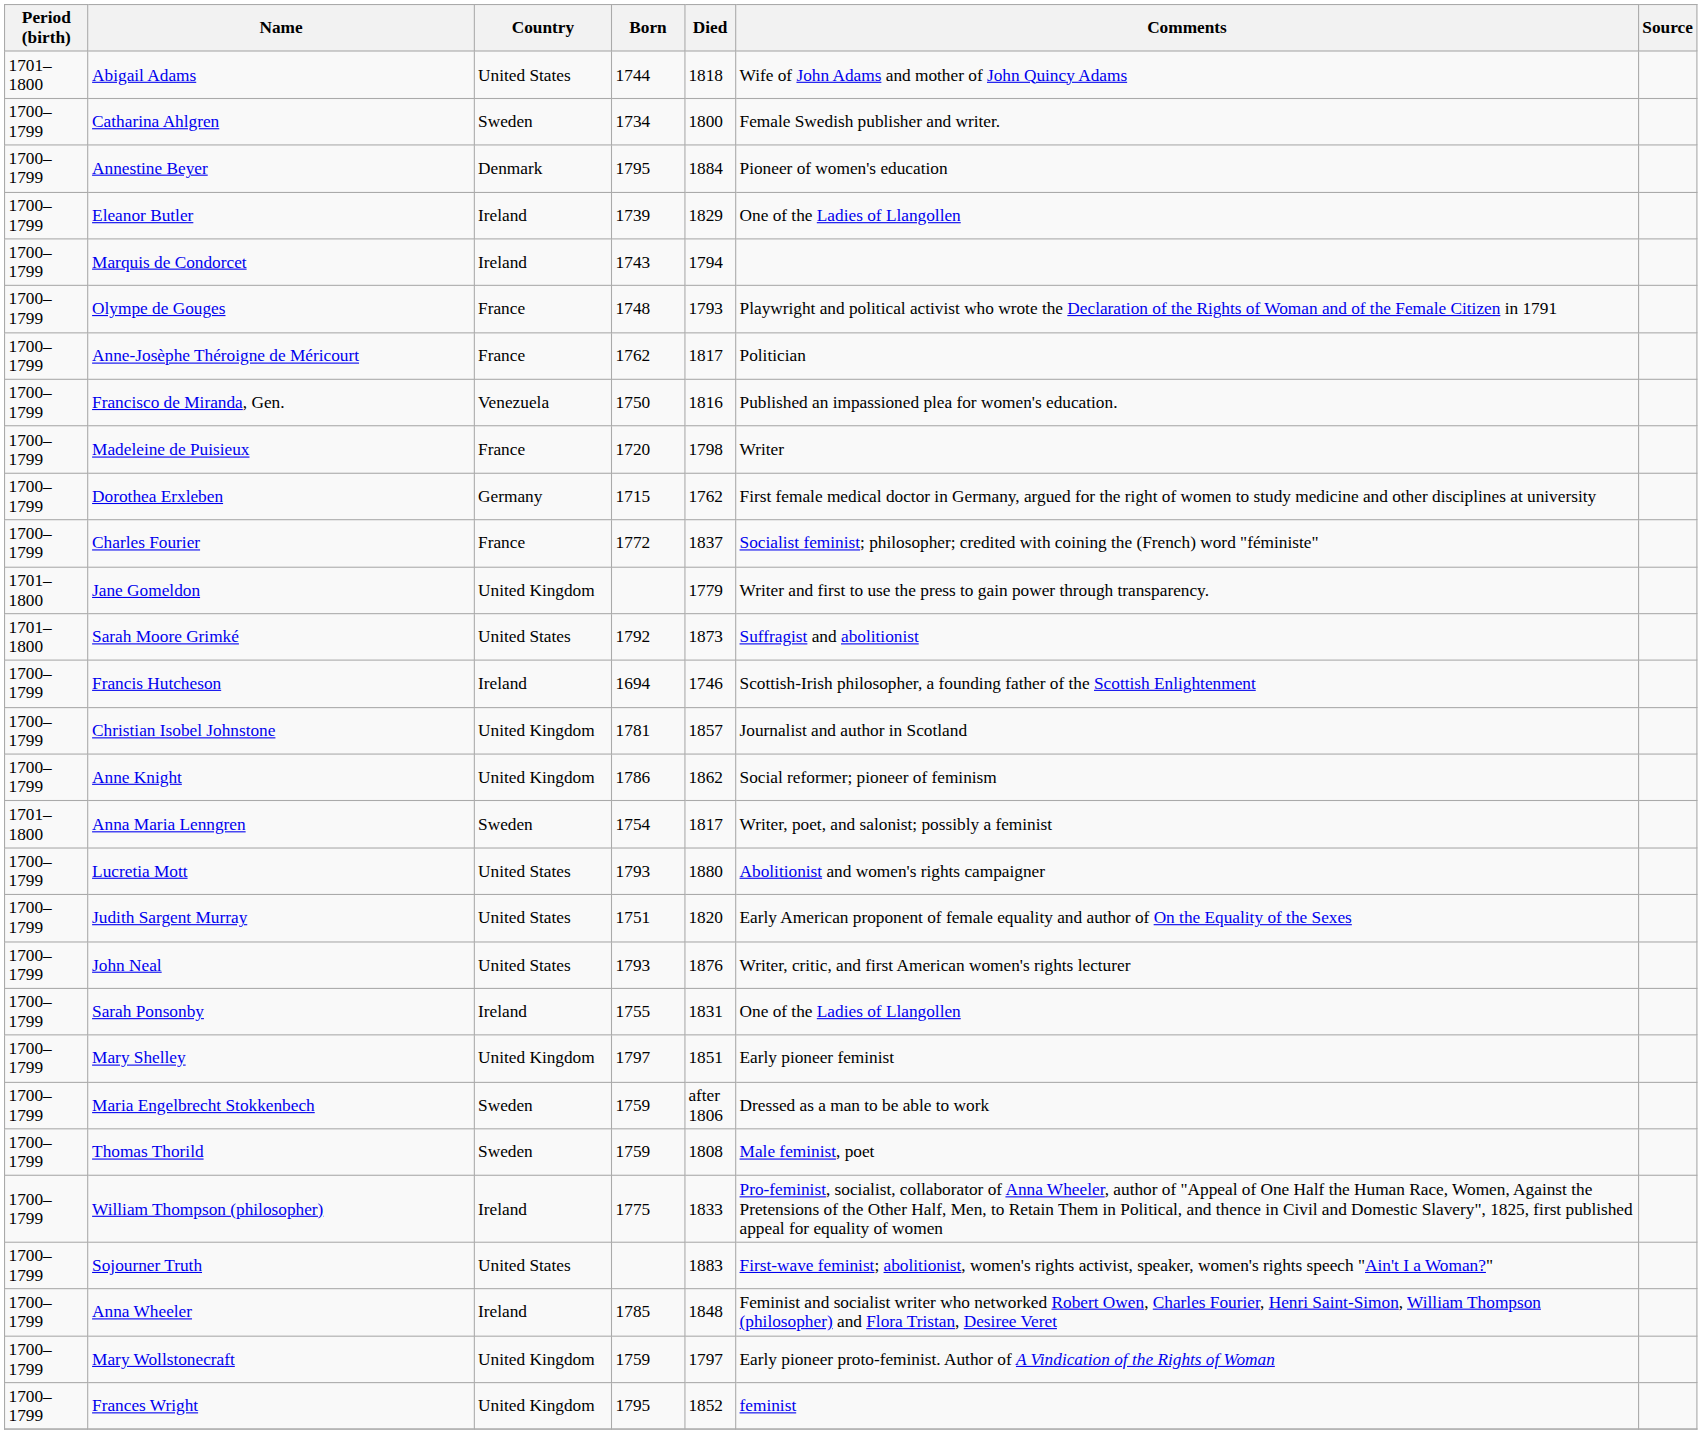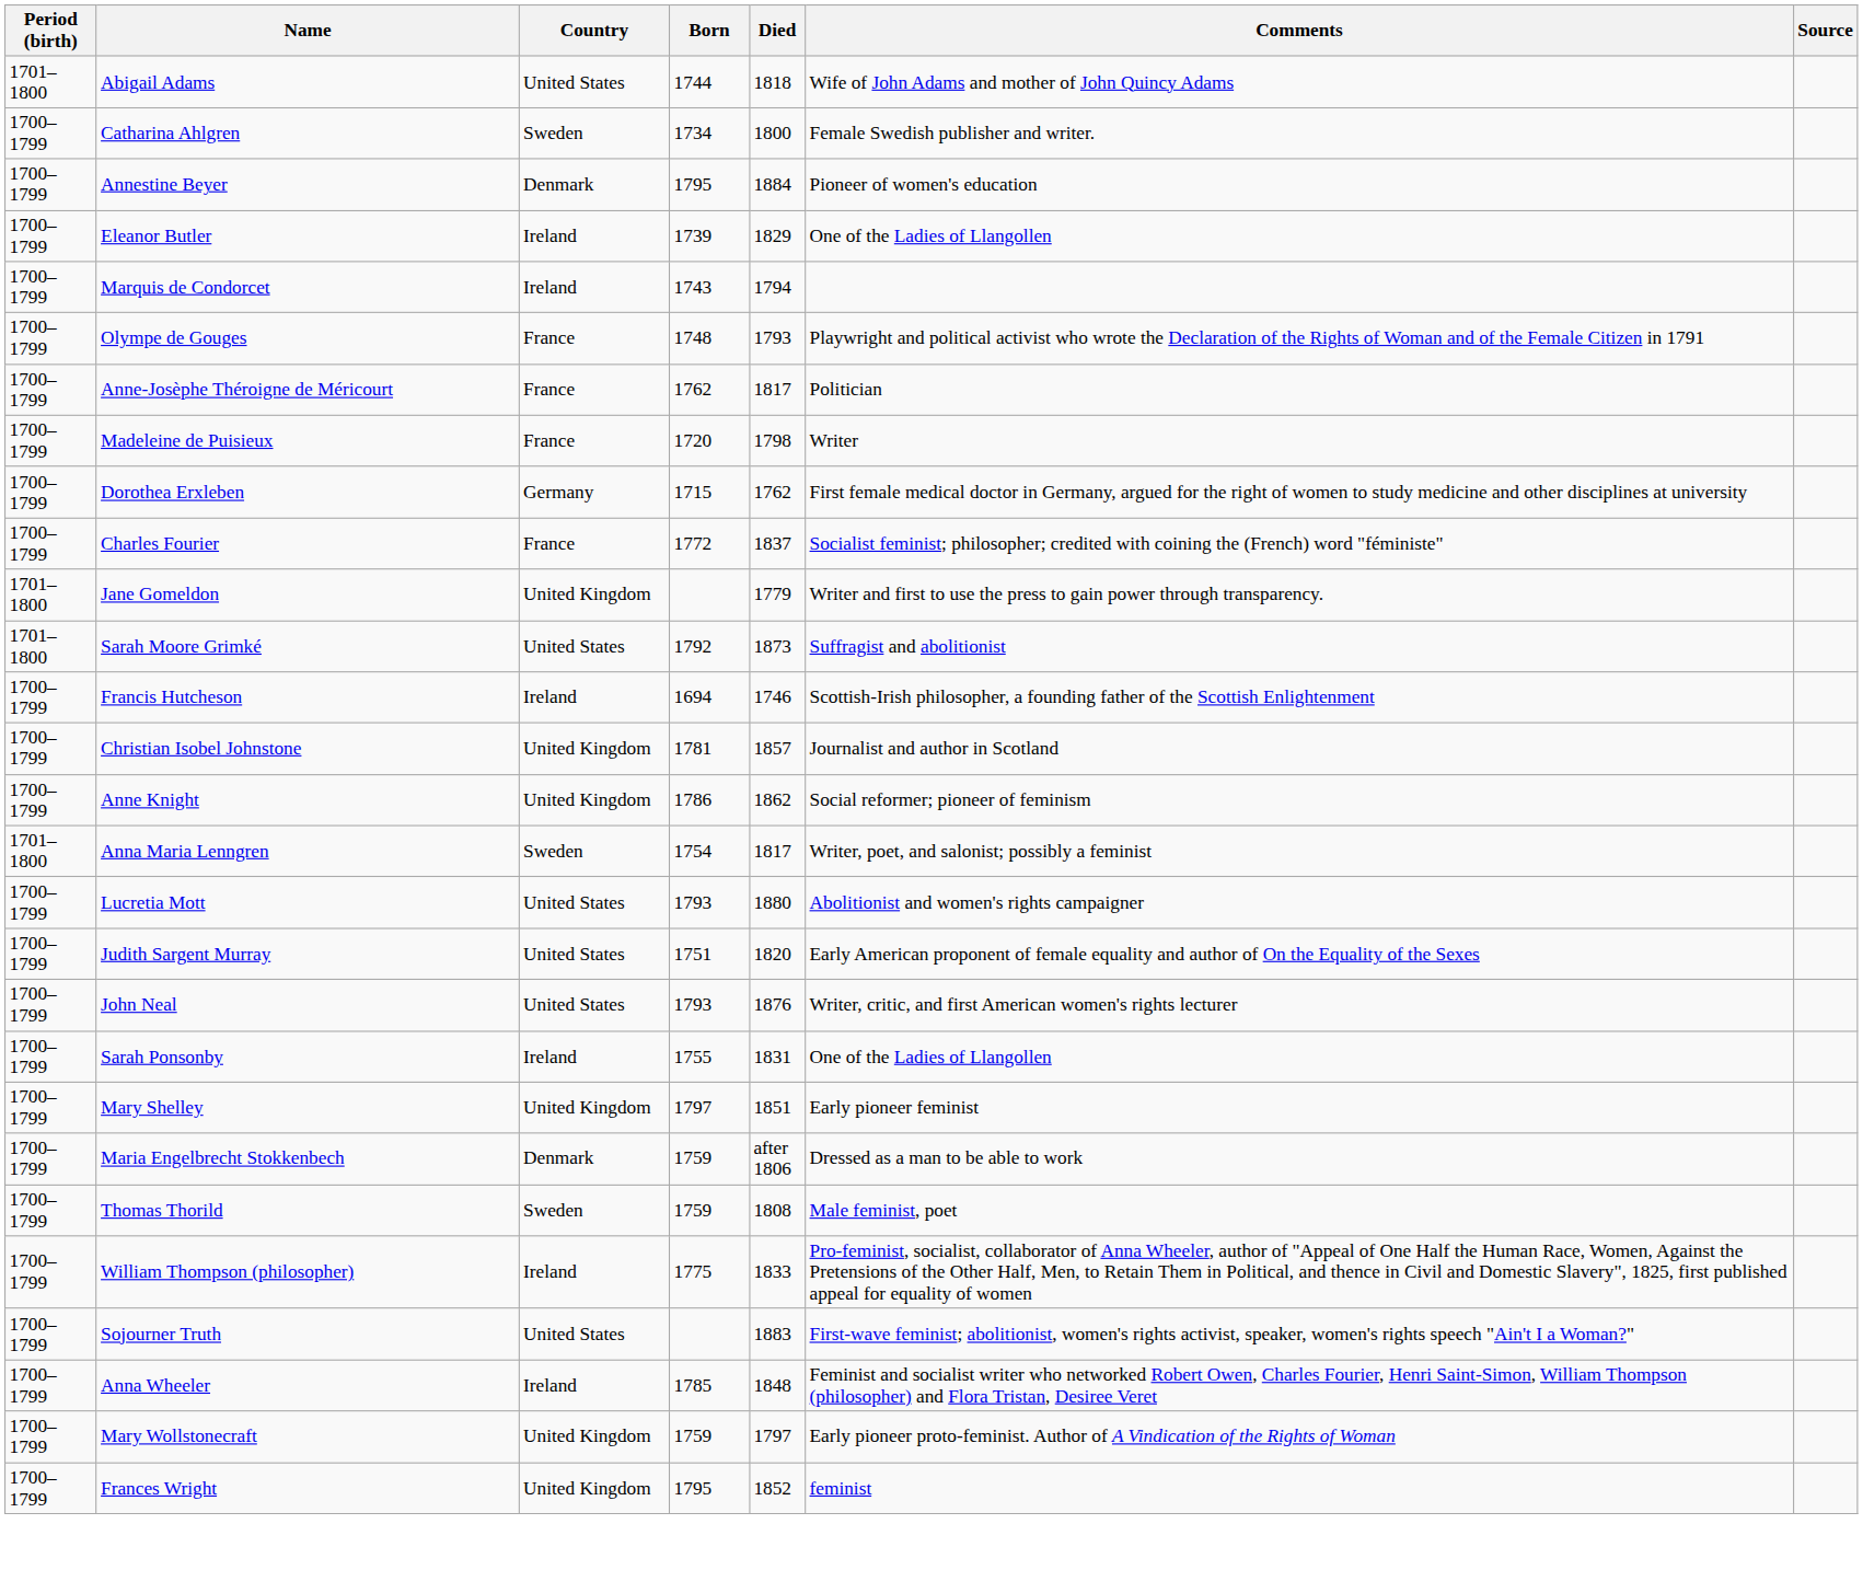 <table class="wikitable sortable plainrowheaders">
 <tr>
 <th width="70">Period (birth)</th>
 <th width="350">Name</th>
 <th width="120">Country</th>
 <th width="60">Born</th>
 <th width="40">Died</th>
 <th class=width="600px">Comments</th>
 <th class=width="20px">Source</th>
 </tr>
 <tr>
 <td>1701–1800</td>
 <td data-sort-value="Adams, Abigail"><a href='#'>Abigail Adams</a></td>
 <td>United States</td>
 <td>1744</td>
 <td>1818</td>
 <td>Wife of <a href='#'>John Adams</a> and mother of <a href='#'>John Quincy Adams</a></td>
 <td></td>
 </tr>
 <tr>
 <td>1700–1799</td>
 <td data-sort-value="Ahlgren, Catharina"><a href='#'>Catharina Ahlgren</a></td>
 <td>Sweden</td>
 <td>1734</td>
 <td>1800</td>
 <td>Female Swedish publisher and writer.</td>
 <td></td>
 </tr>
 <tr>
 <td>1700–1799</td>
 <td data-sort-value="Beyer, Annestine"><a href='#'>Annestine Beyer</a></td>
 <td>Denmark</td>
 <td>1795</td>
 <td>1884</td>
 <td>Pioneer of women's education</td>
 <td></td>
 </tr>
 <tr>
 <td>1700–1799</td>
 <td data-sort-value="Butler, Eleanor"><a href='#'>Eleanor Butler</a></td>
 <td>Ireland</td>
 <td>1739</td>
 <td>1829</td>
 <td>One of the <a href='#'>Ladies of Llangollen</a></td>
 <td></td>
 </tr>
 <tr>
 <td>1700–1799</td>
 <td data-sort-value="de Condorcet, Marquis"><a href='#'>Marquis de Condorcet</a></td>
 <td>Ireland</td>
 <td>1743</td>
 <td>1794</td>
 <td></td>
 <td></td>
 </tr>
 <tr>
 <td>1700–1799</td>
 <td data-sort-value="de Gouges, Olympe"><a href='#'>Olympe de Gouges</a></td>
 <td>France</td>
 <td>1748</td>
 <td>1793</td>
 <td>Playwright and political activist who wrote the <a href='#'>Declaration of the Rights of Woman and of the Female Citizen</a> in 1791</td>
 <td></td>
 </tr>
 <tr>
 <td>1700–1799</td>
 <td data-sort-value="de Méricourt, Anne-Josèphe Théroigne"><a href='#'>Anne-Josèphe Théroigne de Méricourt</a></td>
 <td>France</td>
 <td>1762</td>
 <td>1817</td>
 <td>Politician</td>
-<td></td>
-</tr>
-<tr>
-<td>1700–1799</td>
-<td data-sort-value="de Miranda, Francisco"><a href='#'>Francisco de Miranda</a>, Gen.</td>
-<td>Venezuela</td>
-<td>1750</td>
-<td>1816</td>
-<td>Published an impassioned plea for women's education.</td>
 <td></td>
 </tr>
 <tr>
 <td>1700–1799</td>
 <td data-sort-value="de Puisieux, Madeleine"><a href='#'>Madeleine de Puisieux</a></td>
 <td>France</td>
 <td>1720</td>
 <td>1798</td>
 <td>Writer</td>
 <td></td>
 </tr>
 <tr>
 <td>1700–1799</td>
 <td data-sort-value="Erxleben, Dorothea"><a href='#'>Dorothea Erxleben</a></td>
 <td>Germany</td>
 <td>1715</td>
 <td>1762</td>
 <td>First female medical doctor in Germany, argued for the right of women to study medicine and other disciplines at university</td>
 <td></td>
 </tr>
 <tr>
 <td>1700–1799</td>
 <td data-sort-value="Fourier, Charles"><a href='#'>Charles Fourier</a></td>
 <td>France</td>
 <td>1772</td>
 <td>1837</td>
 <td><a href='#'>Socialist feminist</a>; philosopher; credited with coining the (French) word "féministe"</td>
 <td></td>
 </tr>
 <tr>
 <td>1701–1800</td>
 <td data-sort-value="Gomeldon, Jane"><a href='#'>Jane Gomeldon</a></td>
 <td>United Kingdom</td>
 <td data-sort-value="1720"></td>
 <td>1779</td>
 <td>Writer and first to use the press to gain power through transparency.</td>
 <td></td>
 </tr>
 <tr>
 <td>1701–1800</td>
 <td data-sort-value="Grimké, Sarah Moore"><a href='#'>Sarah Moore Grimké</a></td>
 <td>United States</td>
 <td>1792</td>
 <td>1873</td>
 <td><a href='#'>Suffragist</a> and <a href='#'>abolitionist</a></td>
 <td></td>
 </tr>
 <tr>
 <td>1700–1799</td>
 <td data-sort-value="Hutcheson, Francis"><a href='#'>Francis Hutcheson</a></td>
 <td>Ireland</td>
 <td>1694</td>
 <td>1746</td>
 <td>Scottish-Irish philosopher, a founding father of the <a href='#'>Scottish Enlightenment</a></td>
 <td></td>
 </tr>
 <tr>
 <td>1700–1799</td>
 <td data-sort-value="Johnstone, Christian Isobel"><a href='#'>Christian Isobel Johnstone</a></td>
 <td>United Kingdom</td>
 <td>1781</td>
 <td>1857</td>
 <td>Journalist and author in Scotland</td>
 <td></td>
 </tr>
 <tr>
 <td>1700–1799</td>
 <td data-sort-value="Knight, Anne"><a href='#'>Anne Knight</a></td>
 <td>United Kingdom</td>
 <td>1786</td>
 <td>1862</td>
 <td>Social reformer; pioneer of feminism</td>
 <td></td>
 </tr>
 <tr>
 <td>1701–1800</td>
 <td data-sort-value="Lenngren, Anna Maria"><a href='#'>Anna Maria Lenngren</a></td>
 <td>Sweden</td>
 <td>1754</td>
 <td>1817</td>
 <td>Writer, poet, and salonist; possibly a feminist</td>
 <td></td>
 </tr>
 <tr>
 <td>1700–1799</td>
 <td data-sort-value="Mott, Lucretia"><a href='#'>Lucretia Mott</a></td>
 <td>United States</td>
 <td>1793</td>
 <td>1880</td>
 <td><a href='#'>Abolitionist</a> and women's rights campaigner</td>
 <td></td>
 </tr>
 <tr>
 <td>1700–1799</td>
 <td data-sort-value="Murray, Judith Sargent"><a href='#'>Judith Sargent Murray</a></td>
 <td>United States</td>
 <td>1751</td>
 <td>1820</td>
 <td>Early American proponent of female equality and author of <a href='#'>On the Equality of the Sexes</a></td>
 <td></td>
 </tr>
 <tr>
 <td>1700–1799</td>
 <td data-sort-value="Neal, John"><a href='#'>John Neal</a></td>
 <td>United States</td>
 <td>1793</td>
 <td>1876</td>
 <td>Writer, critic, and first American women's rights lecturer</td>
 <td></td>
 </tr>
 <tr>
 <td>1700–1799</td>
 <td data-sort-value="Ponsonby, Sarah"><a href='#'>Sarah Ponsonby</a></td>
 <td>Ireland</td>
 <td>1755</td>
 <td>1831</td>
 <td>One of the <a href='#'>Ladies of Llangollen</a></td>
 <td></td>
 </tr>
 <tr>
 <td>1700–1799</td>
 <td data-sort-value="Shelley, Mary"><a href='#'>Mary Shelley</a></td>
 <td>United Kingdom</td>
 <td>1797</td>
 <td>1851</td>
 <td>Early pioneer feminist</td>
 <td></td>
 </tr>
 <tr>
 <td>1700–1799</td>
 <td data-sort-value="Stokkenbech, Maria Engelbrecht"><a href='#'>Maria Engelbrecht Stokkenbech</a></td>
-<td>Sweden</td>
+<td>Denmark</td>
 <td>1759</td>
 <td>after 1806</td>
 <td>Dressed as a man to be able to work</td>
 <td></td>
 </tr>
 <tr>
 <td>1700–1799</td>
 <td data-sort-value="Thorild, Thomas"><a href='#'>Thomas Thorild</a></td>
 <td>Sweden</td>
 <td>1759</td>
 <td>1808</td>
 <td><a href='#'>Male feminist</a>, poet</td>
 <td></td>
 </tr>
 <tr>
 <td>1700–1799</td>
 <td data-sort-value="Thompson, William"><a href='#'>William Thompson (philosopher)</a></td>
 <td>Ireland</td>
 <td>1775</td>
 <td>1833</td>
 <td><a href='#'>Pro-feminist</a>, socialist, collaborator of <a href='#'>Anna Wheeler</a>, author of "Appeal of One Half the Human Race, Women, Against the Pretensions of the Other Half, Men, to Retain Them in Political, and thence in Civil and Domestic Slavery", 1825, first published appeal for equality of women</td>
 <td></td>
 </tr>
 <tr>
 <td>1700–1799</td>
 <td data-sort-value="Truth, Sojourner"><a href='#'>Sojourner Truth</a></td>
 <td>United States</td>
 <td data-sort-value="1797"></td>
 <td>1883</td>
 <td><a href='#'>First-wave feminist</a>; <a href='#'>abolitionist</a>, women's rights activist, speaker, women's rights speech "<a href='#'>Ain't I a Woman?</a>"</td>
 <td></td>
 </tr>
 <tr>
 <td>1700–1799</td>
 <td data-sort-value="Wheeler, Anna"><a href='#'>Anna Wheeler</a></td>
 <td>Ireland</td>
 <td>1785</td>
 <td>1848</td>
 <td>Feminist and socialist writer who networked <a href='#'>Robert Owen</a>, <a href='#'>Charles Fourier</a>, <a href='#'>Henri Saint-Simon</a>, <a href='#'>William Thompson (philosopher)</a> and <a href='#'>Flora Tristan</a>, <a href='#'>Desiree Veret</a></td>
 <td></td>
 </tr>
 <tr>
 <td>1700–1799</td>
 <td data-sort-value="Wollstonecraft, Mary"><a href='#'>Mary Wollstonecraft</a></td>
 <td>United Kingdom</td>
 <td>1759</td>
 <td>1797</td>
 <td>Early pioneer proto-feminist. Author of <em><a href='#'>A Vindication of the Rights of Woman</a></em></td>
 <td></td>
 </tr>
 <tr>
 <td>1700–1799</td>
 <td data-sort-value="Wright, Frances"><a href='#'>Frances Wright</a></td>
 <td>United Kingdom</td>
 <td>1795</td>
 <td>1852</td>
 <td><a href='#'>feminist</a></td>
 <td></td>
 </tr>
 <tr>
 </tr>
 </table>
